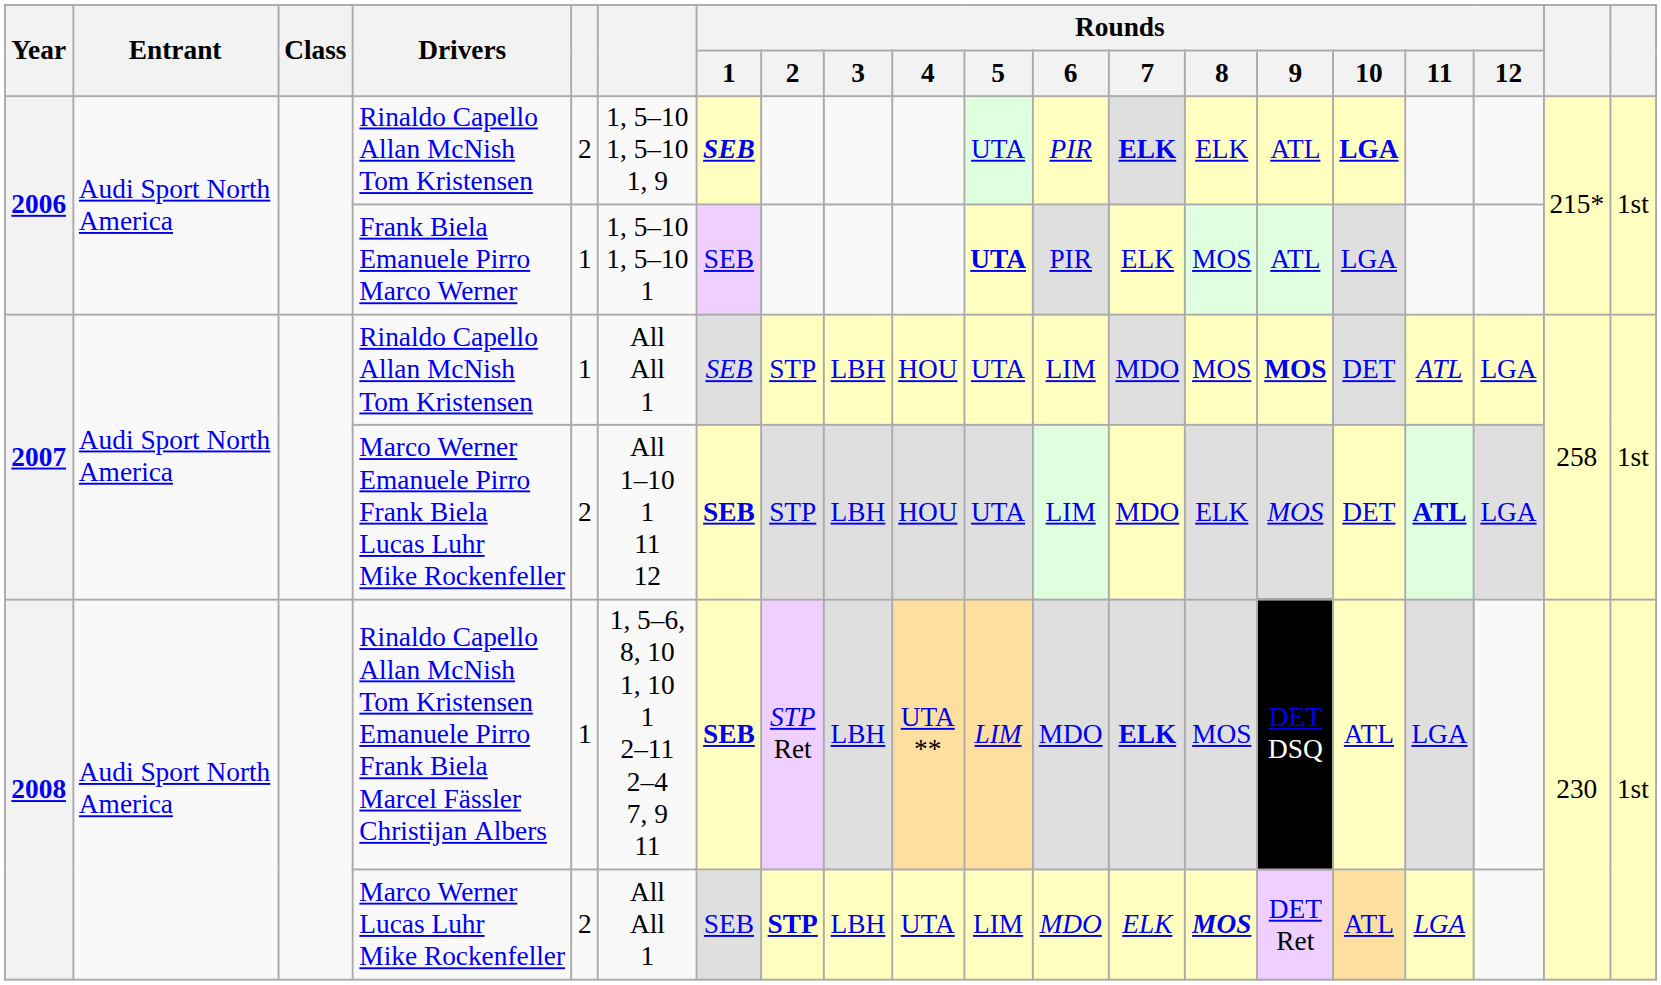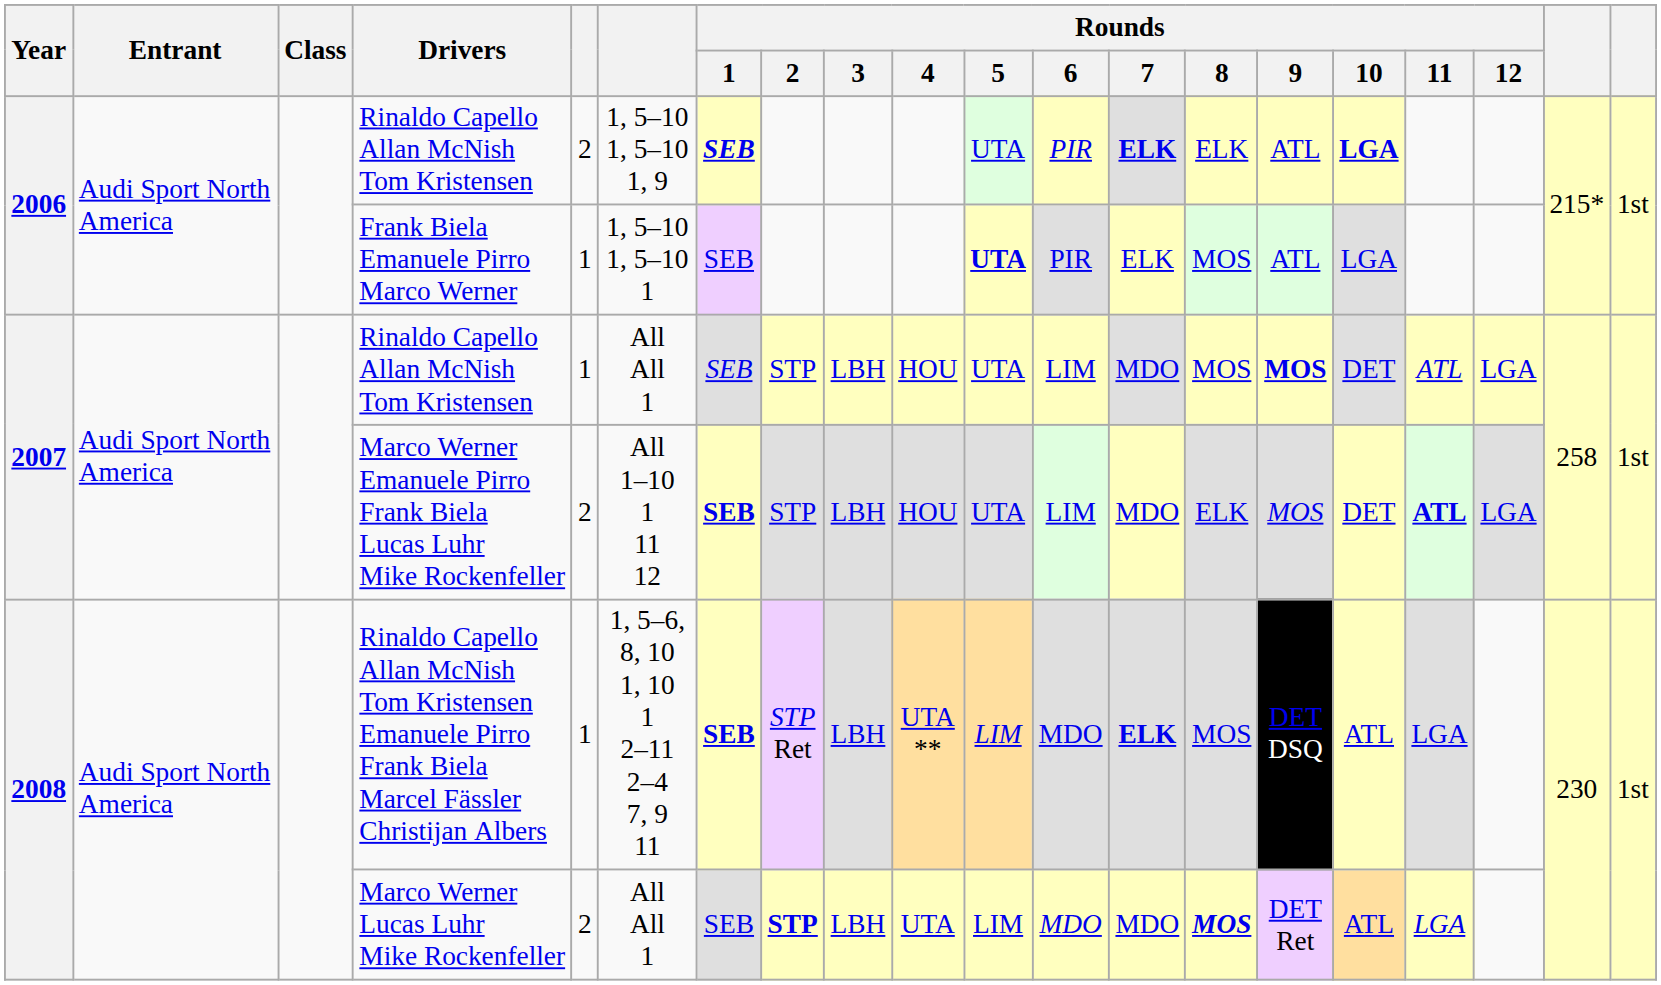 <table class = "wikitable" style="text-align:center; font-size:90%">
 <tr>
 <th rowspan="2">Year</th>
 <th rowspan="2">Entrant</th>
 <th rowspan="2">Class</th>
 <th rowspan="2">Drivers</th>
 <th rowspan="2"></th>
 <th rowspan="2"></th>
 <th colspan="12">Rounds</th>
 <th rowspan="2" scope="col"></th>
 <th rowspan="2" scope="col"></th>
 </tr>
 <tr>
 <th scope="col">1</th>
 <th scope="col">2</th>
 <th scope="col">3</th>
 <th scope="col">4</th>
 <th scope="col">5</th>
 <th scope="col">6</th>
 <th scope="col">7</th>
 <th scope="col">8</th>
 <th scope="col">9</th>
 <th scope="col">10</th>
 <th scope="col">11</th>
 <th scope="col">12</th>
 </tr>
 <tr>
 <th rowspan="2"><a href='#'>2006</a></th>
 <td rowspan="2" align="left" style="border-left:0px"> <a href='#'>Audi Sport North America</a></td>
 <td rowspan="2"></td>
 <td align="left " style="border-left:0px"> <a href='#'>Rinaldo&nbsp;Capello</a><br>  <a href='#'>Allan&nbsp;McNish</a><br>  <a href='#'>Tom&nbsp;Kristensen</a></td>
 <td>2</td>
 <td>1, 5–10<br> 1, 5–10<br> 1, 9</td>
 <td style="background:#FFFFBF;"><strong><em><a href='#'>SEB</a></em></strong><br></td>
 <td></td>
 <td></td>
 <td></td>
 <td style="background:#DFFFDF;"><a href='#'>UTA</a><br> </td>
 <td style="background:#FFFFBF;"><em><a href='#'>PIR</a></em><br> </td>
 <td style="background:#DFDFDF;"><strong><a href='#'>ELK</a></strong><br> </td>
 <td style="background:#FFFFBF;"><a href='#'>ELK</a><br> </td>
 <td style="background:#FFFFBF;"><a href='#'>ATL</a><br> </td>
 <td style="background:#FFFFBF;"><strong><a href='#'>LGA</a><br> </strong></td>
 <td></td>
 <td></td>
 <td rowspan="2" style="background-color:#FFFFBF">215*</td>
 <td rowspan="2" style="background-color:#FFFFBF">1st</td>
 </tr>
 <tr>
 <td align="left " style="border-left:0px"> <a href='#'>Frank&nbsp;Biela</a><br>  <a href='#'>Emanuele&nbsp;Pirro</a><br>  <a href='#'>Marco&nbsp;Werner</a></td>
 <td>1</td>
 <td>1, 5–10<br> 1, 5–10<br> 1</td>
 <td style="background:#EFCFFF;"><a href='#'>SEB</a><br> </td>
 <td></td>
 <td></td>
 <td></td>
 <td style="background:#FFFFBF;"><strong><a href='#'>UTA</a></strong><br> </td>
 <td style="background:#DFDFDF;"><a href='#'>PIR</a><br> </td>
 <td style="background:#FFFFBF;"><a href='#'>ELK</a><br> </td>
 <td style="background:#DFFFDF;"><a href='#'>MOS</a><br> </td>
 <td style="background:#DFFFDF;"><a href='#'>ATL</a><br> </td>
 <td style="background:#DFDFDF;"><a href='#'>LGA</a><br> </td>
 <td></td>
 <td></td>
 </tr>
 <tr>
 <th rowspan="2"><a href='#'>2007</a></th>
 <td rowspan="2" align="left" style="border-left:0px"> <a href='#'>Audi Sport North America</a></td>
 <td rowspan="2"></td>
 <td align="left " style="border-left:0px"> <a href='#'>Rinaldo&nbsp;Capello</a><br>  <a href='#'>Allan&nbsp;McNish</a><br>  <a href='#'>Tom&nbsp;Kristensen</a></td>
 <td>1</td>
 <td>All<br> All<br> 1</td>
 <td style="background:#DFDFDF;"><em><a href='#'>SEB</a></em><br> </td>
 <td style="background:#FFFFBF;"><a href='#'>STP</a><br> </td>
 <td style="background:#FFFFBF;"><a href='#'>LBH</a><br> </td>
 <td style="background:#FFFFBF;"><a href='#'>HOU</a><br> </td>
 <td style="background:#FFFFBF;"><a href='#'>UTA</a><br> </td>
 <td style="background:#FFFFBF;"><a href='#'>LIM</a><br> </td>
 <td style="background:#DFDFDF;"><a href='#'>MDO</a><br> </td>
 <td style="background:#FFFFBF;"><a href='#'>MOS</a><br> </td>
 <td style="background:#FFFFBF;"><strong><a href='#'>MOS</a></strong><br>  </td>
 <td style="background:#DFDFDF;"><a href='#'>DET</a><br> </td>
 <td style="background:#FFFFBF;"><em><a href='#'>ATL</a></em><br> </td>
 <td style="background:#FFFFBF;"><a href='#'>LGA</a><br> </td>
 <td rowspan="2" style="background:#FFFFBF;">258</td>
 <td rowspan="2" style="background:#FFFFBF;">1st</td>
 </tr>
 <tr>
 <td align="left" style="border-left:0px"> <a href='#'>Marco&nbsp;Werner</a><br>  <a href='#'>Emanuele&nbsp;Pirro</a><br>  <a href='#'>Frank&nbsp;Biela</a><br>  <a href='#'>Lucas&nbsp;Luhr</a><br>  <a href='#'>Mike&nbsp;Rockenfeller</a></td>
 <td>2</td>
 <td>All<br> 1–10<br> 1<br> 11<br> 12</td>
 <td style="background:#FFFFBF;"><strong><a href='#'>SEB</a></strong><br> </td>
 <td style="background:#DFDFDF;"><a href='#'>STP</a><br> </td>
 <td style="background:#DFDFDF;"><a href='#'>LBH</a><br> </td>
 <td style="background:#DFDFDF;"><a href='#'>HOU</a><br> </td>
 <td style="background:#DFDFDF;"><a href='#'>UTA</a><br> </td>
 <td style="background:#DFFFDF;"><a href='#'>LIM</a><br> </td>
 <td style="background:#FFFFBF;"><a href='#'>MDO</a><br> </td>
 <td style="background:#DFDFDF;"><a href='#'>ELK</a><br> </td>
 <td style="background:#DFDFDF;"><em><a href='#'>MOS</a></em><br> </td>
 <td style="background:#FFFFBF;"><a href='#'>DET</a><br> </td>
 <td style="background:#DFFFDF;"><strong><a href='#'>ATL</a></strong><br> </td>
 <td style="background:#DFDFDF;"><a href='#'>LGA</a><br> </td>
 </tr>
 <tr>
 <th rowspan="2"><a href='#'>2008</a></th>
 <td rowspan="2" align="left" style="border-left:0px"> <a href='#'>Audi Sport North America</a></td>
 <td rowspan="2"></td>
 <td align="left " style="border-left:0px"> <a href='#'>Rinaldo&nbsp;Capello</a><br>  <a href='#'>Allan&nbsp;McNish</a><br>  <a href='#'>Tom&nbsp;Kristensen</a><br>  <a href='#'>Emanuele&nbsp;Pirro</a><br>  <a href='#'>Frank&nbsp;Biela</a><br>  <a href='#'>Marcel Fässler</a><br>  <a href='#'>Christijan&nbsp;Albers</a></td>
 <td>1</td>
 <td>1, 5–6, 8, 10<br> 1, 10<br> 1<br> 2–11<br> 2–4<br> 7, 9<br> 11</td>
 <td style="background:#FFFFBF;"><strong><a href='#'>SEB</a></strong><br> </td>
 <td style="background:#EFCFFF;"><em><a href='#'>STP</a></em><br> Ret</td>
 <td style="background:#DFDFDF;"><a href='#'>LBH</a><br> </td>
 <td style="background:#FFDF9F;"><a href='#'>UTA</a><br> **</td>
 <td style="background:#FFDF9F;"><em><a href='#'>LIM</a></em><br> </td>
 <td style="background:#DFDFDF;"><a href='#'>MDO</a><br> </td>
 <td style="background:#DFDFDF;"><strong><a href='#'>ELK</a></strong><br> </td>
 <td style="background:#DFDFDF;"><a href='#'>MOS</a><br> </td>
 <td style="background:#000000;color:white"><a href='#'><span>DET</span></a><br> DSQ</td>
 <td style="background:#FFFFBF;"><a href='#'>ATL</a><br> </td>
 <td style="background:#DFDFDF;"><a href='#'>LGA</a><br> </td>
 <td></td>
 <td rowspan="2" style="background:#FFFFBF;">230</td>
 <td rowspan="2" style="background:#FFFFBF;">1st</td>
 </tr>
 <tr>
 <td align="left" style="border-left:0px"> <a href='#'>Marco&nbsp;Werner</a><br>  <a href='#'>Lucas&nbsp;Luhr</a><br>  <a href='#'>Mike&nbsp;Rockenfeller</a></td>
 <td>2</td>
 <td>All<br> All<br> 1</td>
 <td style="background:#DFDFDF;"><a href='#'>SEB</a><br> </td>
 <td style="background:#FFFFBF;"><strong><a href='#'>STP</a></strong><br> </td>
 <td style="background:#FFFFBF;"><a href='#'>LBH</a><br> </td>
 <td style="background:#FFFFBF;"><a href='#'>UTA</a><br> </td>
 <td style="background:#FFFFBF;"><a href='#'>LIM</a><br> </td>
 <td style="background:#FFFFBF;"><em><a href='#'>MDO</a></em><br> </td>
-<td style="background:#FFFFBF;"><em><a href='#'>ELK</a></em><br> </td>
+<td style="background:#FFFFBF;"><a href='#'>MDO</a><br> </td>
 <td style="background:#FFFFBF;"><strong><em><a href='#'>MOS</a></em></strong><br> </td>
 <td style="background:#EFCFFF;"><a href='#'>DET</a><br> Ret</td>
 <td style="background:#FFDF9F;"><a href='#'>ATL</a><br> </td>
 <td style="background:#FFFFBF;"><em><a href='#'>LGA</a></em><br> </td>
 </tr>
 </table>
